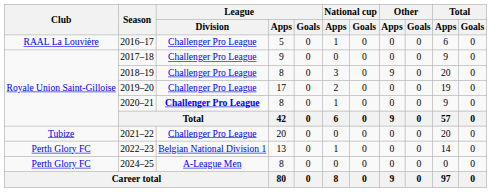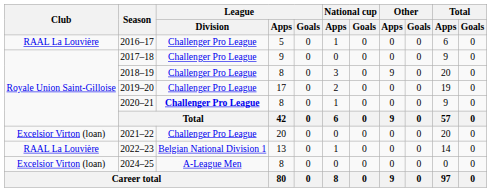 <table class="wikitable" style="text-align:center">
 <tr>
 <th rowspan="2">Club</th>
 <th rowspan="2">Season</th>
 <th colspan="3">League</th>
 <th colspan="2">National cup</th>
 <th colspan="2">Other</th>
 <th colspan="2">Total</th>
 </tr>
 <tr>
 <th>Division</th>
 <th>Apps</th>
 <th>Goals</th>
 <th>Apps</th>
 <th>Goals</th>
 <th>Apps</th>
 <th>Goals</th>
 <th>Apps</th>
 <th>Goals</th>
 </tr>
 <tr>
 <td><a href='#'>RAAL La Louvière</a></td>
 <td>2016–17</td>
 <td><a href='#'>Challenger Pro League</a></td>
 <td>5</td>
 <td>0</td>
 <td>1</td>
 <td>0</td>
 <td>0</td>
 <td>0</td>
 <td>6</td>
 <td>0</td>
 </tr>
 <tr>
 <td rowspan="5"><a href='#'>Royale Union Saint-Gilloise</a></td>
 <td>2017–18</td>
 <td><a href='#'>Challenger Pro League</a></td>
 <td>9</td>
 <td>0</td>
 <td>0</td>
 <td>0</td>
 <td>0</td>
 <td>0</td>
 <td>9</td>
 <td>0</td>
 </tr>
 <tr>
 <td>2018–19</td>
 <td><a href='#'>Challenger Pro League</a></td>
 <td>8</td>
 <td>0</td>
 <td>3</td>
 <td>0</td>
 <td>9</td>
 <td>0</td>
 <td>20</td>
 <td>0</td>
 </tr>
 <tr>
 <td>2019–20</td>
 <td><a href='#'>Challenger Pro League</a></td>
 <td>17</td>
 <td>0</td>
 <td>2</td>
 <td>0</td>
 <td>0</td>
 <td>0</td>
 <td>19</td>
 <td>0</td>
 </tr>
 <tr>
 <td>2020–21</td>
 <td><strong><a href='#'>Challenger Pro League</a></strong></td>
 <td>8</td>
 <td>0</td>
 <td>1</td>
 <td>0</td>
 <td>0</td>
 <td>0</td>
 <td>9</td>
 <td>0</td>
 </tr>
 <tr>
 <th colspan="2">Total</th>
 <th>42</th>
 <th>0</th>
 <th>6</th>
 <th>0</th>
 <th>9</th>
 <th>0</th>
 <th>57</th>
 <th>0</th>
 </tr>
 <tr>
-<td><a href='#'>Tubize</a></td>
+<td><a href='#'>Excelsior Virton</a> (loan)</td>
 <td>2021–22</td>
 <td><a href='#'>Challenger Pro League</a></td>
 <td>20</td>
 <td>0</td>
 <td>0</td>
 <td>0</td>
 <td>0</td>
 <td>0</td>
 <td>20</td>
 <td>0</td>
 </tr>
 <tr>
-<td><a href='#'>Perth Glory FC</a></td>
+<td><a href='#'>RAAL La Louvière</a></td>
 <td>2022–23</td>
 <td><a href='#'>Belgian National Division 1</a></td>
 <td>13</td>
 <td>0</td>
 <td>1</td>
 <td>0</td>
 <td>0</td>
 <td>0</td>
 <td>14</td>
 <td>0</td>
 </tr>
 <tr>
-<td><a href='#'>Perth Glory FC</a></td>
+<td><a href='#'>Excelsior Virton</a> (loan)</td>
 <td>2024–25</td>
 <td><a href='#'>A-League Men</a></td>
 <td>8</td>
 <td>0</td>
 <td>0</td>
 <td>0</td>
 <td>0</td>
 <td>0</td>
 <td>0</td>
 <td>0</td>
 </tr>
 <tr>
 <th colspan="3">Career total</th>
 <th>80</th>
 <th>0</th>
 <th>8</th>
 <th>0</th>
 <th>9</th>
 <th>0</th>
 <th>97</th>
 <th>0</th>
 </tr>
 </table>
